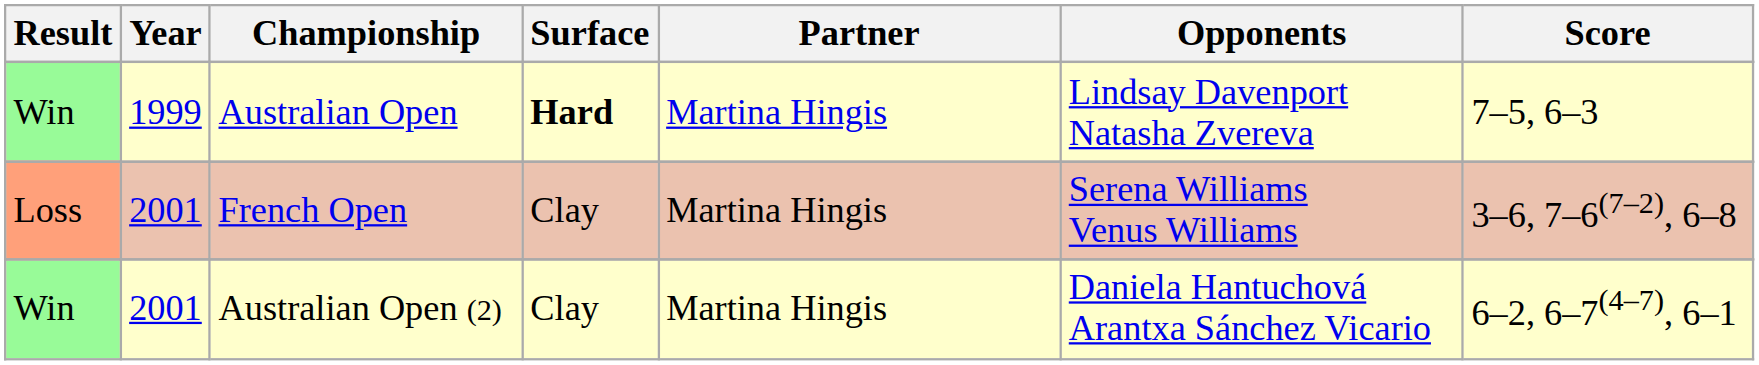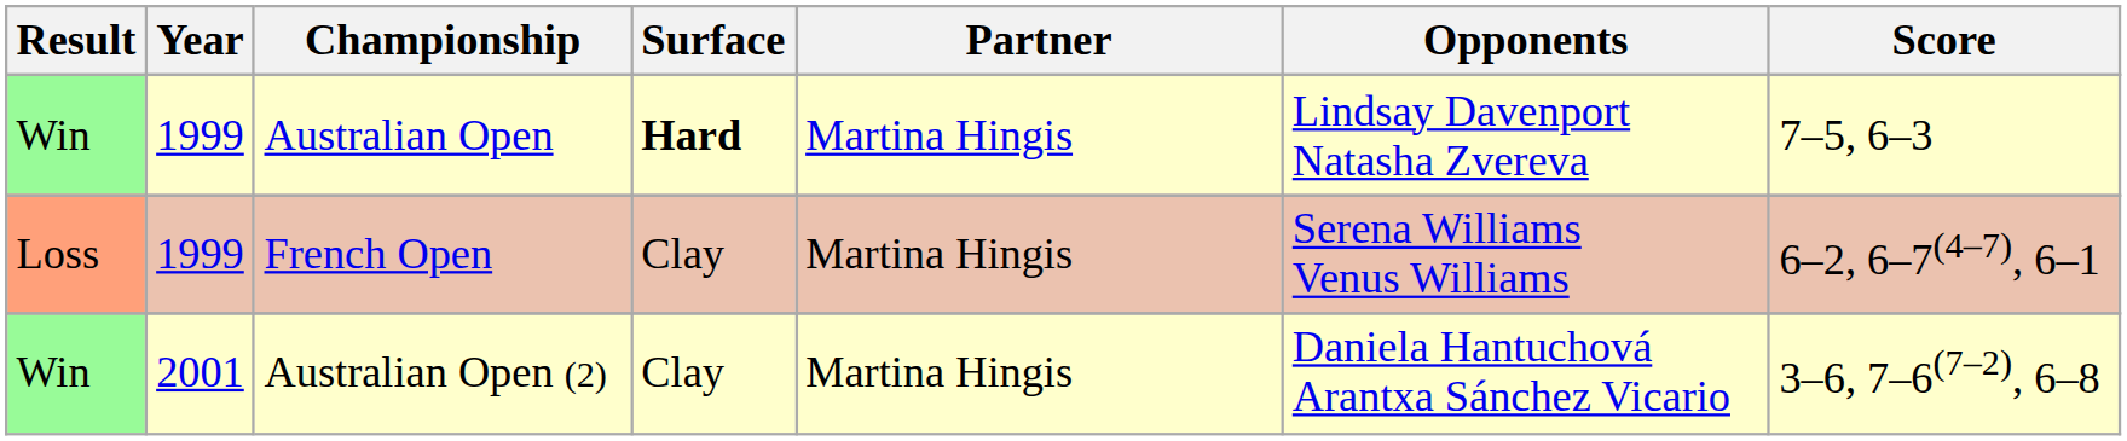 <table class="sortable wikitable">
 <tr>
 <th>Result</th>
 <th>Year</th>
 <th style="width:130px">Championship</th>
 <th>Surface</th>
 <th style="width:170px">Partner</th>
 <th style="width:170px">Opponents</th>
 <th style="width:120px" class="unsortable">Score</th>
 </tr>
 <tr>
 </tr>
 <tr bgcolor="#FFFFCC">
 <td style="background:#98fb98;">Win</td>
 <td><a href='#'>1999</a></td>
 <td><a href='#'>Australian Open</a></td>
 <td><strong>Hard</strong></td>
 <td><a href='#'>Martina Hingis</a></td>
 <td><a href='#'>Lindsay Davenport</a><br><a href='#'>Natasha Zvereva</a></td>
 <td>7–5, 6–3</td>
 </tr>
 <tr>
 </tr>
 <tr bgcolor="#EBC2AF">
 <td style="background:#ffa07a;">Loss</td>
-<td><a href='#'>2001</a></td>
+<td><a href='#'>1999</a></td>
 <td><a href='#'>French Open</a></td>
 <td>Clay</td>
 <td>Martina Hingis</td>
 <td><a href='#'>Serena Williams</a><br><a href='#'>Venus Williams</a></td>
-<td>3–6, 7–6<sup>(7–2)</sup>, 6–8</td>
+<td>6–2, 6–7<sup>(4–7)</sup>, 6–1</td>
 </tr>
 <tr>
 </tr>
 <tr bgcolor="#FFFFCC">
 <td style="background:#98fb98;">Win</td>
 <td><a href='#'>2001</a></td>
 <td>Australian Open <small>(2)</small></td>
 <td>Clay</td>
 <td>Martina Hingis</td>
 <td><a href='#'>Daniela Hantuchová</a><br><a href='#'>Arantxa Sánchez Vicario</a></td>
-<td>6–2, 6–7<sup>(4–7)</sup>, 6–1</td>
+<td>3–6, 7–6<sup>(7–2)</sup>, 6–8</td>
 </tr>
 </table>
